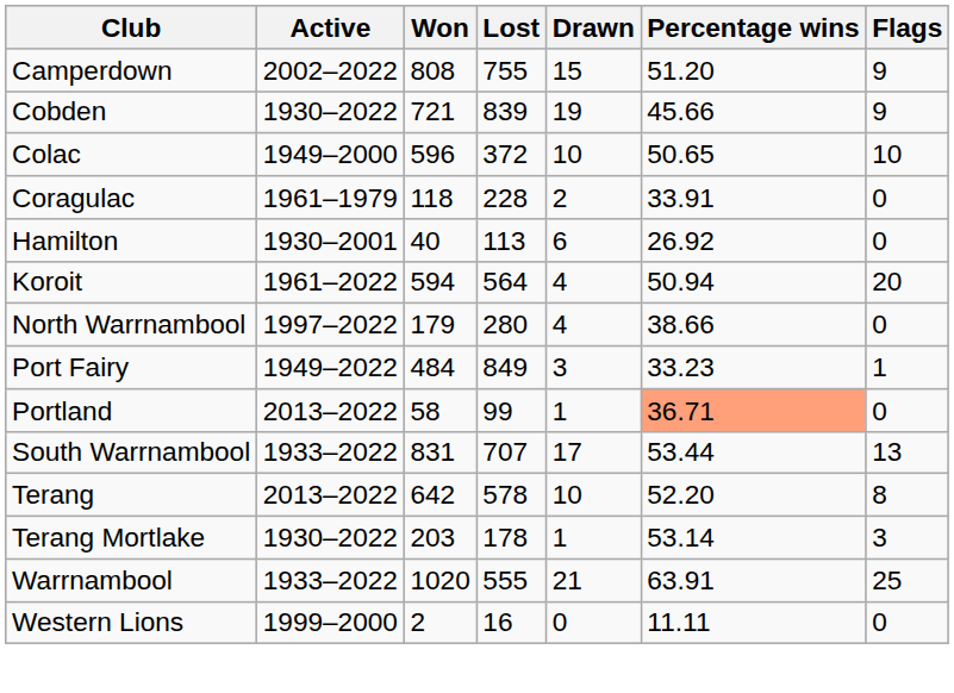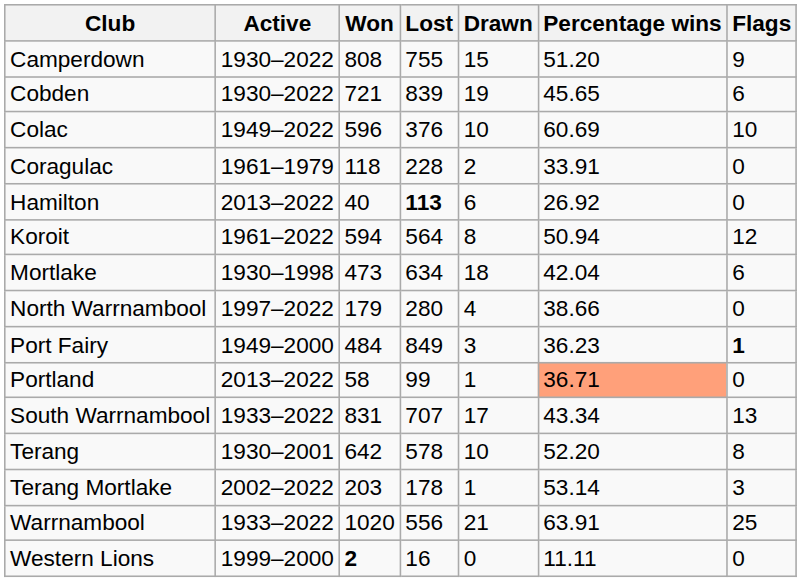 <table class="wikitable sortable" style="font-size:90%">
 <tr>
 <th>Club</th>
 <th>Active</th>
 <th>Won</th>
 <th>Lost</th>
 <th>Drawn</th>
 <th>Percentage wins</th>
 <th>Flags</th>
 </tr>
 <tr>
 <td>Camperdown</td>
-<td>2002–2022</td>
+<td>1930–2022</td>
 <td>808</td>
 <td>755</td>
 <td>15</td>
 <td>51.20</td>
 <td>9</td>
 </tr>
 <tr>
 <td>Cobden</td>
 <td>1930–2022</td>
 <td>721</td>
 <td>839</td>
 <td>19</td>
-<td>45.66</td>
-<td>9</td>
+<td>45.65</td>
+<td>6</td>
 </tr>
 <tr>
 <td>Colac</td>
-<td>1949–2000</td>
+<td>1949–2022</td>
 <td>596</td>
-<td>372</td>
+<td>376</td>
 <td>10</td>
-<td>50.65</td>
+<td>60.69</td>
 <td>10</td>
 </tr>
 <tr>
 <td>Coragulac</td>
 <td>1961–1979</td>
 <td>118</td>
 <td>228</td>
 <td>2</td>
 <td>33.91</td>
 <td>0</td>
 </tr>
 <tr>
 <td>Hamilton</td>
-<td>1930–2001</td>
+<td>2013–2022</td>
 <td>40</td>
-<td>113</td>
+<td><strong>113</strong></td>
 <td>6</td>
 <td>26.92</td>
 <td>0</td>
 </tr>
 <tr>
 <td>Koroit</td>
 <td>1961–2022</td>
 <td>594</td>
 <td>564</td>
-<td>4</td>
+<td>8</td>
 <td>50.94</td>
-<td>20</td>
+<td>12</td>
+</tr>
+<tr>
+<td>Mortlake</td>
+<td>1930–1998</td>
+<td>473</td>
+<td>634</td>
+<td>18</td>
+<td>42.04</td>
+<td>6</td>
 </tr>
 <tr>
 <td>North Warrnambool</td>
 <td>1997–2022</td>
 <td>179</td>
 <td>280</td>
 <td>4</td>
 <td>38.66</td>
 <td>0</td>
 </tr>
 <tr>
 <td>Port Fairy</td>
-<td>1949–2022</td>
+<td>1949–2000</td>
 <td>484</td>
 <td>849</td>
 <td>3</td>
-<td>33.23</td>
-<td>1</td>
+<td>36.23</td>
+<td><strong>1</strong></td>
 </tr>
 <tr>
 <td>Portland</td>
 <td>2013–2022</td>
 <td>58</td>
 <td>99</td>
 <td>1</td>
 <td style="background: lightsalmon;">36.71</td>
 <td>0</td>
 </tr>
 <tr>
 <td>South Warrnambool</td>
 <td>1933–2022</td>
 <td>831</td>
 <td>707</td>
 <td>17</td>
-<td>53.44</td>
+<td>43.34</td>
 <td>13</td>
 </tr>
 <tr>
 <td>Terang</td>
-<td>2013–2022</td>
+<td>1930–2001</td>
 <td>642</td>
 <td>578</td>
 <td>10</td>
 <td>52.20</td>
 <td>8</td>
 </tr>
 <tr>
 <td>Terang Mortlake</td>
-<td>1930–2022</td>
+<td>2002–2022</td>
 <td>203</td>
 <td>178</td>
 <td>1</td>
 <td>53.14</td>
 <td>3</td>
 </tr>
 <tr>
 <td>Warrnambool</td>
 <td>1933–2022</td>
 <td>1020</td>
-<td>555</td>
+<td>556</td>
 <td>21</td>
 <td>63.91</td>
 <td>25</td>
 </tr>
 <tr>
 <td>Western Lions</td>
 <td>1999–2000</td>
-<td>2</td>
+<td><strong>2</strong></td>
 <td>16</td>
 <td>0</td>
 <td>11.11</td>
 <td>0</td>
 </tr>
 </table>
